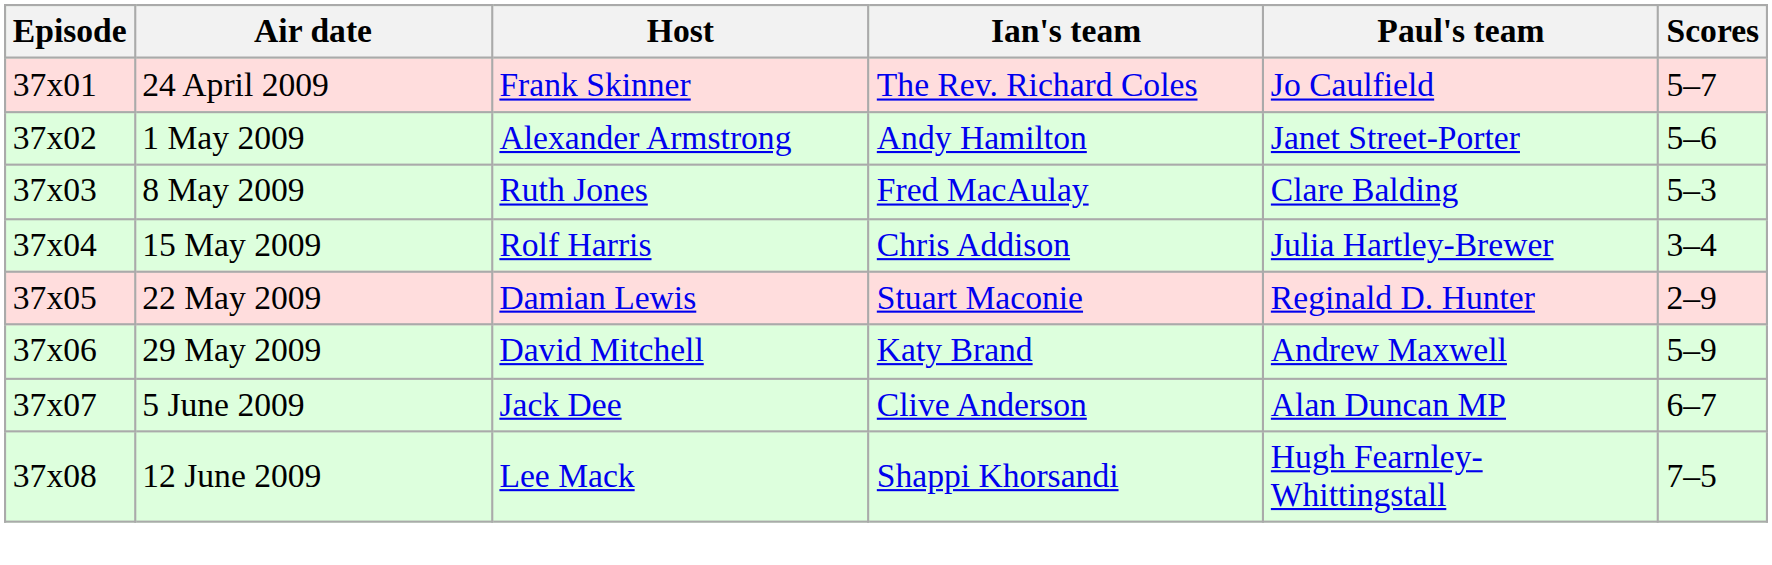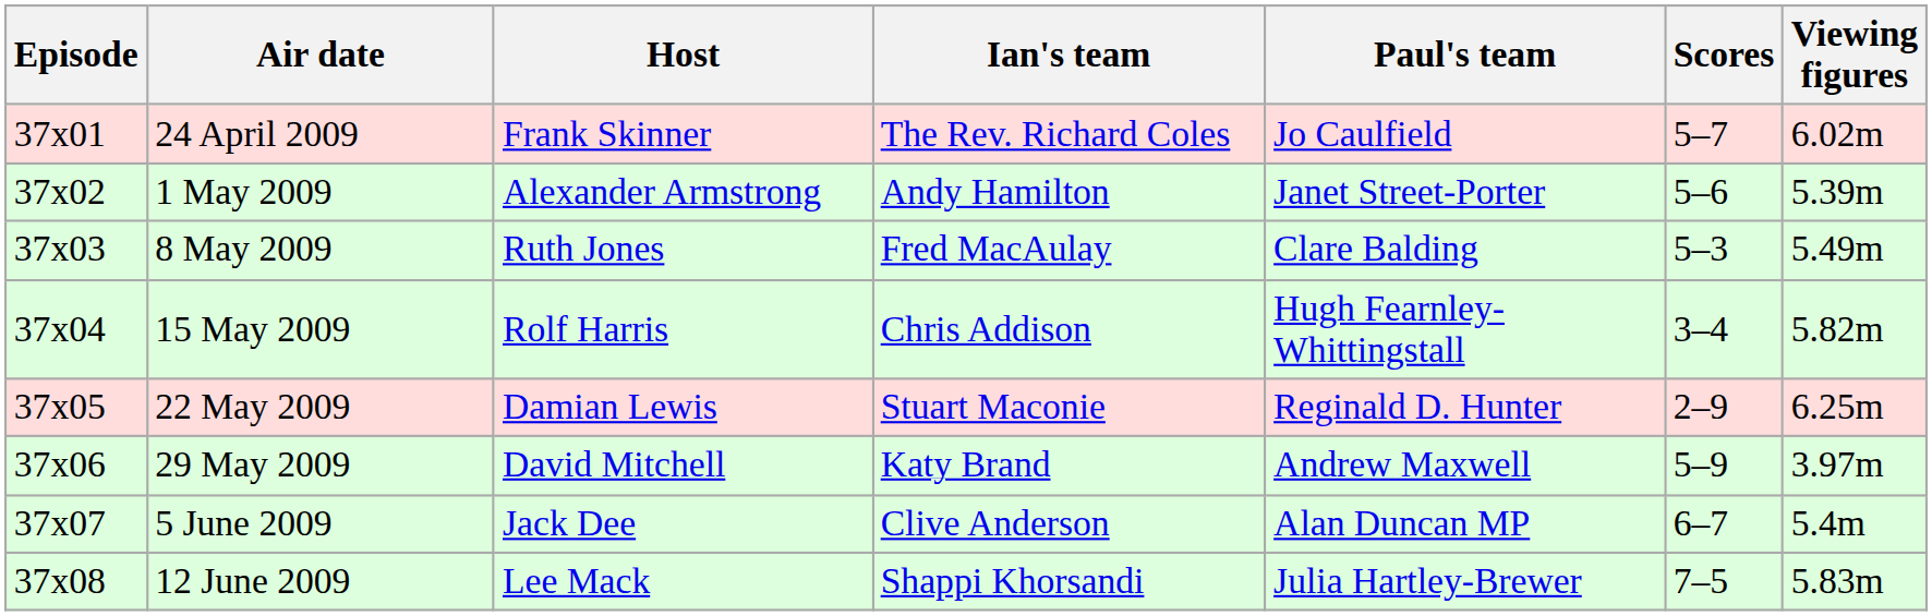 <table class="wikitable"  style="width:840px; background:#dfd;">
 <tr>
 <th style="width:5%;">Episode</th>
 <th style="width:21%;">Air date</th>
 <th style="width:22%;">Host</th>
 <th style="width:23%;">Ian's team</th>
 <th style="width:23%;">Paul's team</th>
 <th style="width:5%;">Scores</th>
+<th style="width:120%;">Viewing figures</th>
 </tr>
 <tr style="background:#fdd;">
 <td>37x01</td>
 <td>24 April 2009</td>
 <td><a href='#'>Frank Skinner</a></td>
 <td><a href='#'>The Rev. Richard Coles</a></td>
 <td><a href='#'>Jo Caulfield</a></td>
 <td>5–7</td>
+<td>6.02m</td>
 </tr>
 <tr>
 <td>37x02</td>
 <td>1 May 2009</td>
 <td><a href='#'>Alexander Armstrong</a></td>
 <td><a href='#'>Andy Hamilton</a></td>
 <td><a href='#'>Janet Street-Porter</a></td>
 <td>5–6</td>
+<td>5.39m</td>
 </tr>
 <tr>
 <td>37x03</td>
 <td>8 May 2009</td>
 <td><a href='#'>Ruth Jones</a></td>
 <td><a href='#'>Fred MacAulay</a></td>
 <td><a href='#'>Clare Balding</a></td>
 <td>5–3</td>
+<td>5.49m</td>
 </tr>
 <tr>
 <td>37x04</td>
 <td>15 May 2009</td>
 <td><a href='#'>Rolf Harris</a></td>
 <td><a href='#'>Chris Addison</a></td>
-<td><a href='#'>Julia Hartley-Brewer</a></td>
+<td><a href='#'>Hugh Fearnley-Whittingstall</a></td>
 <td>3–4</td>
+<td>5.82m</td>
 </tr>
 <tr style="background:#fdd;">
 <td>37x05</td>
 <td>22 May 2009</td>
 <td><a href='#'>Damian Lewis</a></td>
 <td><a href='#'>Stuart Maconie</a></td>
 <td><a href='#'>Reginald D. Hunter</a></td>
 <td>2–9</td>
+<td>6.25m</td>
 </tr>
 <tr>
 <td>37x06</td>
 <td>29 May 2009</td>
 <td><a href='#'>David Mitchell</a></td>
 <td><a href='#'>Katy Brand</a></td>
 <td><a href='#'>Andrew Maxwell</a></td>
 <td>5–9</td>
+<td>3.97m</td>
 </tr>
 <tr>
 <td>37x07</td>
 <td>5 June 2009</td>
 <td><a href='#'>Jack Dee</a></td>
 <td><a href='#'>Clive Anderson</a></td>
 <td><a href='#'>Alan Duncan MP</a></td>
 <td>6–7</td>
+<td>5.4m</td>
 </tr>
 <tr>
 <td>37x08</td>
 <td>12 June 2009</td>
 <td><a href='#'>Lee Mack</a></td>
 <td><a href='#'>Shappi Khorsandi</a></td>
-<td><a href='#'>Hugh Fearnley-Whittingstall</a></td>
+<td><a href='#'>Julia Hartley-Brewer</a></td>
 <td>7–5</td>
+<td>5.83m</td>
 </tr>
 </table>
